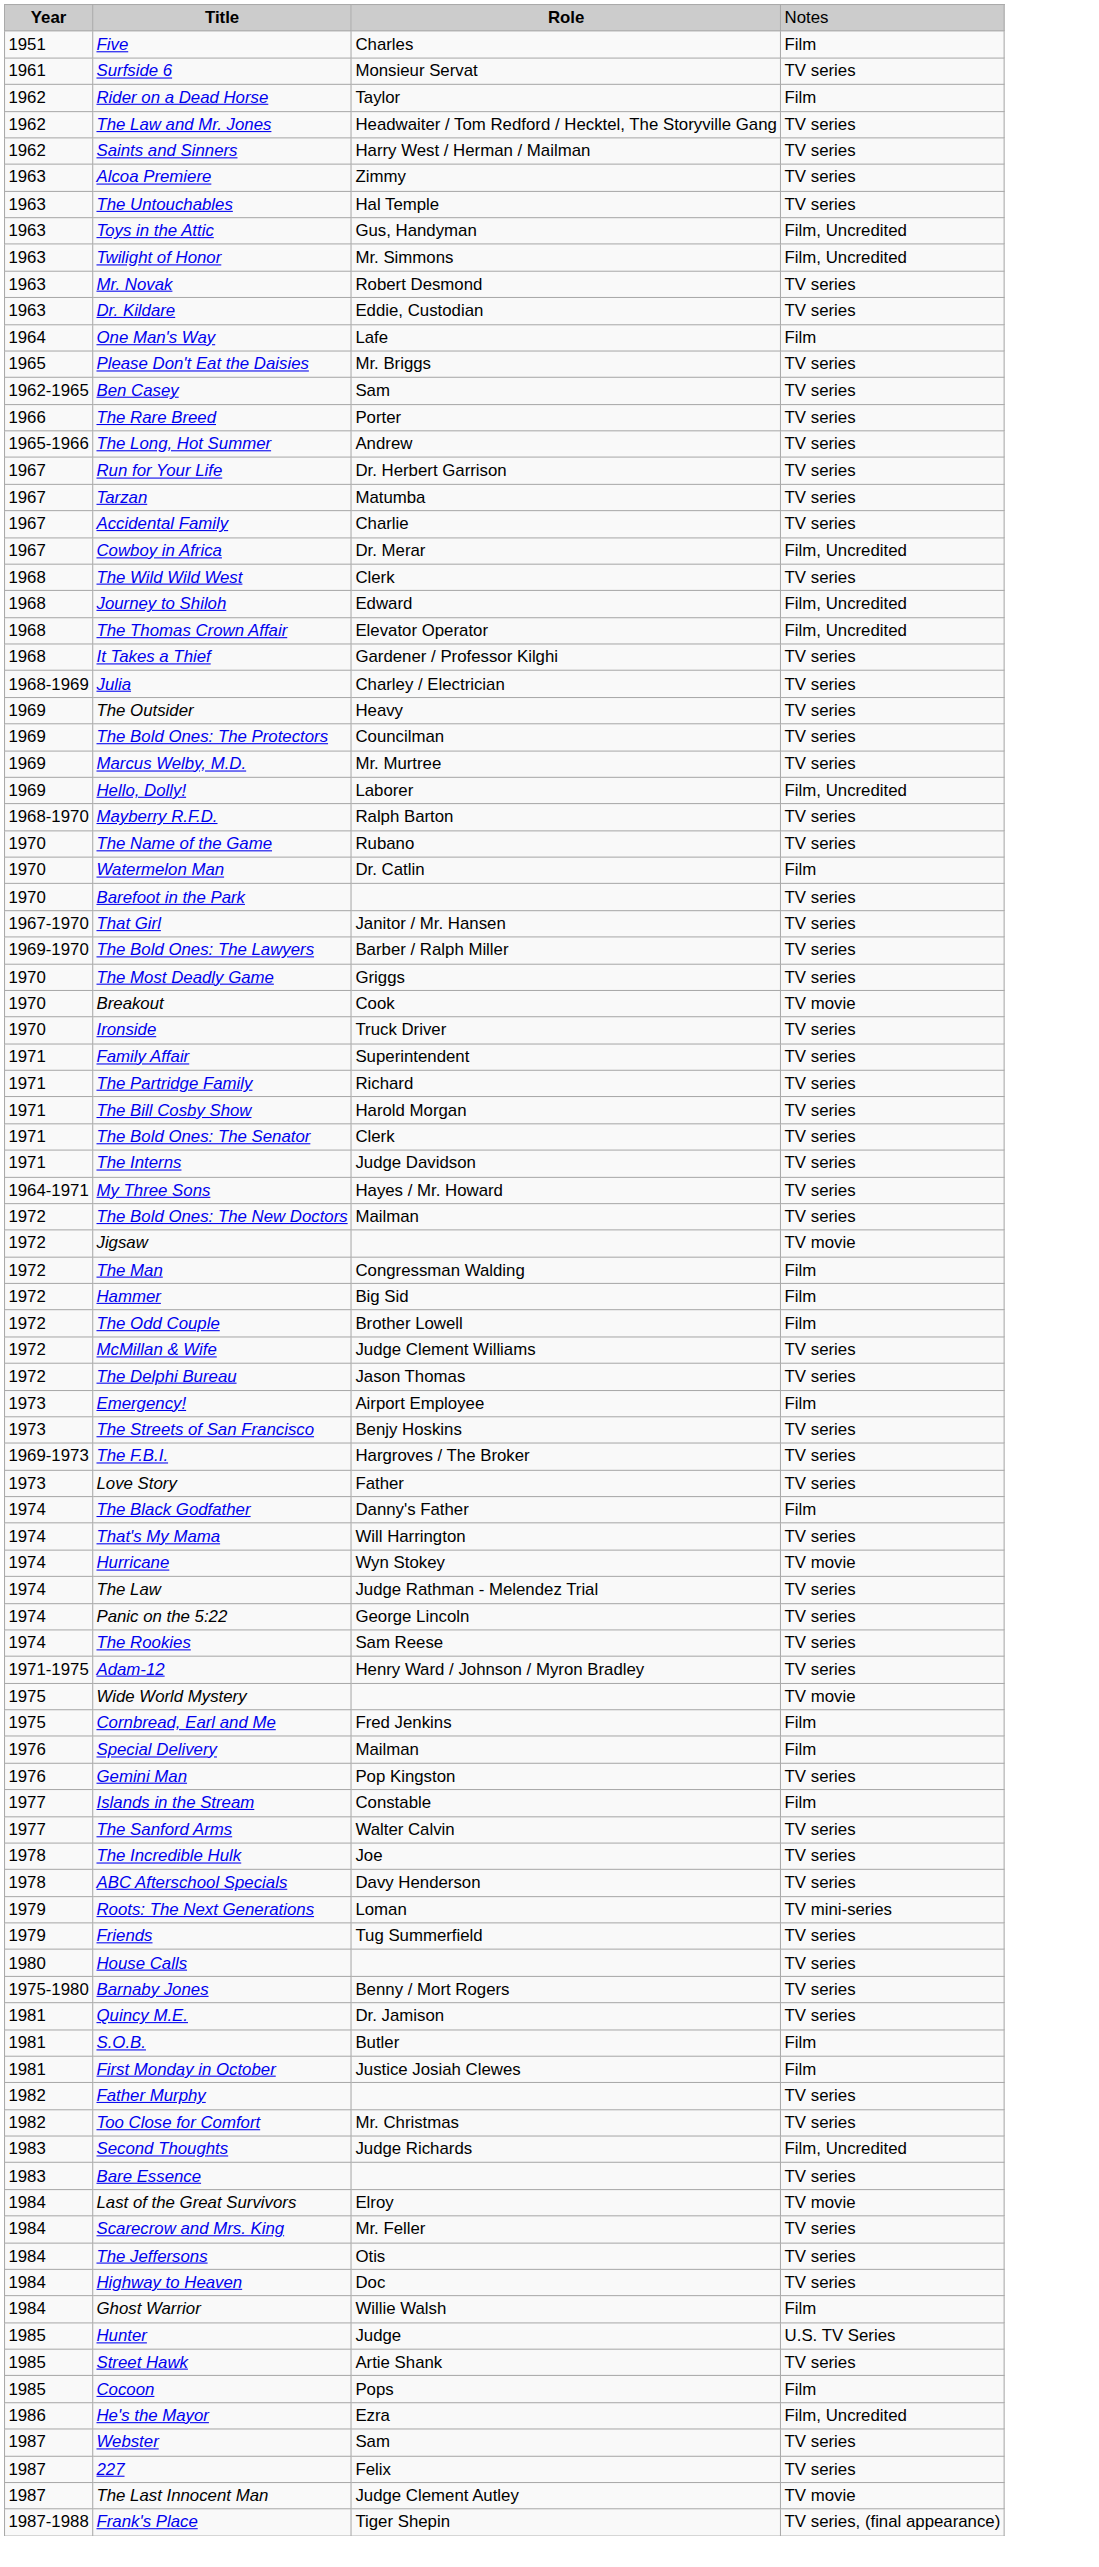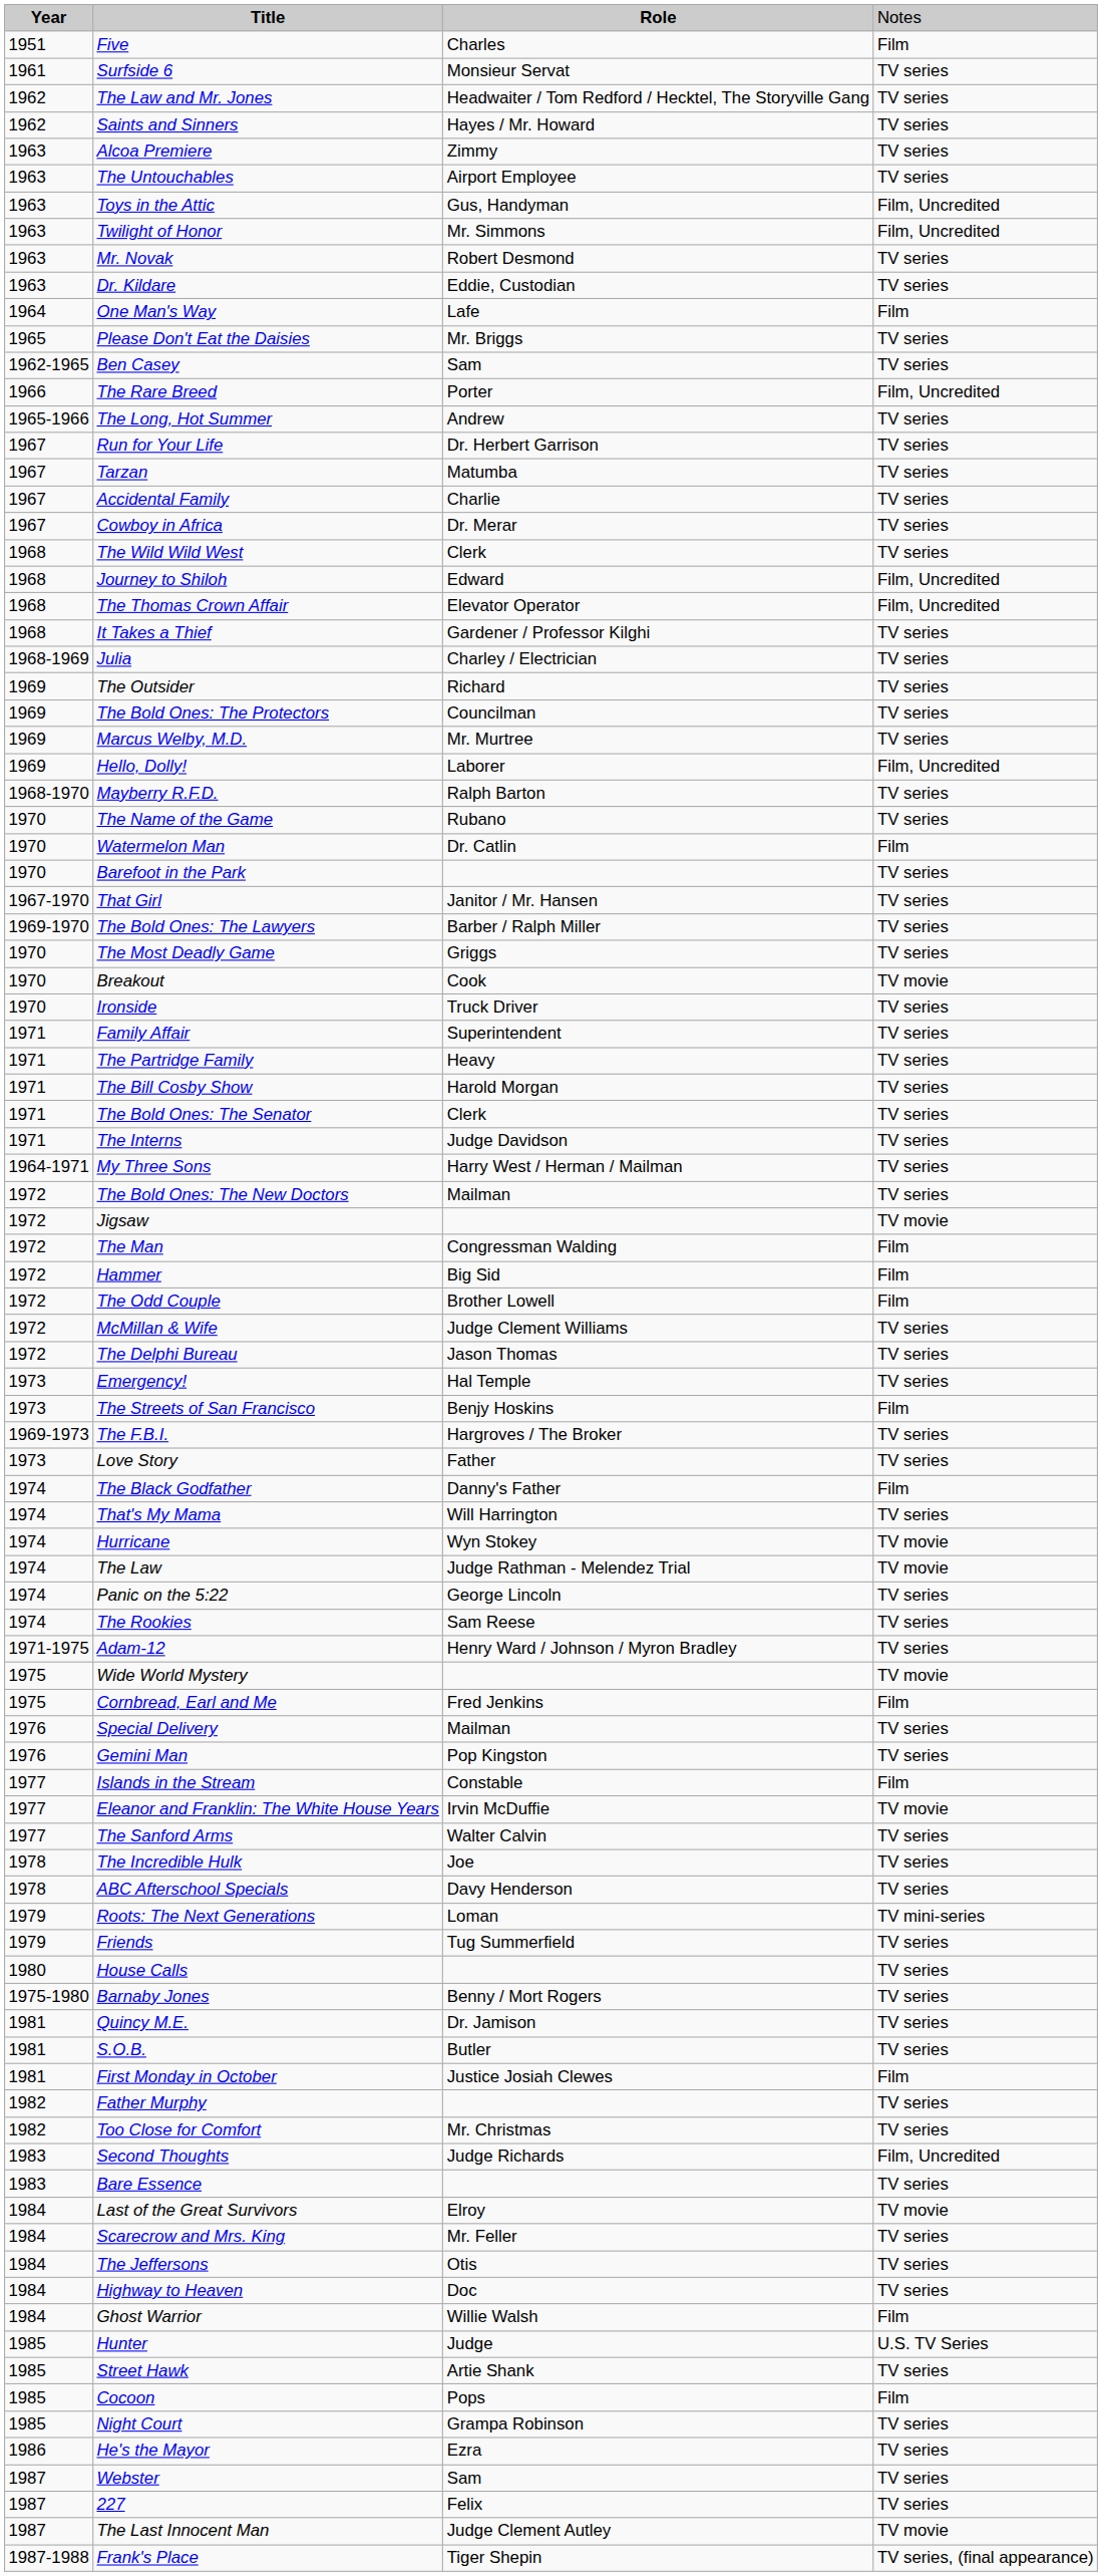 <table class="wikitable" | border="2" cellpadding="3" background: #f9f9f9;>
 <tr align="center">
 </tr>
 <tr>
 <th style="background:#CCCCCC;">Year</th>
 <th style="background:#CCCCCC;">Title</th>
 <th style="background:#CCCCCC;">Role</th>
 <td style="background:#CCCCCC;">Notes</td>
 </tr>
 <tr>
 <td>1951</td>
 <td><em><a href='#'>Five</a></em></td>
 <td>Charles</td>
 <td>Film</td>
 </tr>
 <tr>
 <td>1961</td>
 <td><em><a href='#'>Surfside 6</a></em></td>
 <td>Monsieur Servat</td>
 <td>TV series</td>
 </tr>
 <tr>
 <td>1962</td>
-<td><em><a href='#'>Rider on a Dead Horse</a></em></td>
-<td>Taylor</td>
-<td>Film</td>
-</tr>
-<tr>
-<td>1962</td>
 <td><em><a href='#'>The Law and Mr. Jones</a></em></td>
 <td>Headwaiter / Tom Redford / Hecktel, The Storyville Gang</td>
 <td>TV series</td>
 </tr>
 <tr>
 <td>1962</td>
 <td><em><a href='#'>Saints and Sinners</a></em></td>
-<td>Harry West / Herman / Mailman</td>
+<td>Hayes / Mr. Howard</td>
 <td>TV series</td>
 </tr>
 <tr>
 <td>1963</td>
 <td><em><a href='#'>Alcoa Premiere</a></em></td>
 <td>Zimmy</td>
 <td>TV series</td>
 </tr>
 <tr>
 <td>1963</td>
 <td><em><a href='#'>The Untouchables</a></em></td>
-<td>Hal Temple</td>
+<td>Airport Employee</td>
 <td>TV series</td>
 </tr>
 <tr>
 <td>1963</td>
 <td><em><a href='#'>Toys in the Attic</a></em></td>
 <td>Gus, Handyman</td>
 <td>Film, Uncredited</td>
 </tr>
 <tr>
 <td>1963</td>
 <td><em><a href='#'>Twilight of Honor</a></em></td>
 <td>Mr. Simmons</td>
 <td>Film, Uncredited</td>
 </tr>
 <tr>
 <td>1963</td>
 <td><em><a href='#'>Mr. Novak</a></em></td>
 <td>Robert Desmond</td>
 <td>TV series</td>
 </tr>
 <tr>
 <td>1963</td>
 <td><em><a href='#'>Dr. Kildare</a></em></td>
 <td>Eddie, Custodian</td>
 <td>TV series</td>
 </tr>
 <tr>
 <td>1964</td>
 <td><em><a href='#'>One Man's Way</a></em></td>
 <td>Lafe</td>
 <td>Film</td>
 </tr>
 <tr>
 <td>1965</td>
 <td><em><a href='#'>Please Don't Eat the Daisies</a></em></td>
 <td>Mr. Briggs</td>
 <td>TV series</td>
 </tr>
 <tr>
 <td>1962-1965</td>
 <td><em><a href='#'>Ben Casey</a></em></td>
 <td>Sam</td>
 <td>TV series</td>
 </tr>
 <tr>
 <td>1966</td>
 <td><em><a href='#'>The Rare Breed</a></em></td>
 <td>Porter</td>
-<td>TV series</td>
+<td>Film, Uncredited</td>
 </tr>
 <tr>
 <td>1965-1966</td>
 <td><em><a href='#'>The Long, Hot Summer</a></em></td>
 <td>Andrew</td>
 <td>TV series</td>
 </tr>
 <tr>
 <td>1967</td>
 <td><em><a href='#'>Run for Your Life</a></em></td>
 <td>Dr. Herbert Garrison</td>
 <td>TV series</td>
 </tr>
 <tr>
 <td>1967</td>
 <td><em><a href='#'>Tarzan</a></em></td>
 <td>Matumba</td>
 <td>TV series</td>
 </tr>
 <tr>
 <td>1967</td>
 <td><em><a href='#'>Accidental Family</a></em></td>
 <td>Charlie</td>
 <td>TV series</td>
 </tr>
 <tr>
 <td>1967</td>
 <td><em><a href='#'>Cowboy in Africa</a></em></td>
 <td>Dr. Merar</td>
-<td>Film, Uncredited</td>
+<td>TV series</td>
 </tr>
 <tr>
 <td>1968</td>
 <td><em><a href='#'>The Wild Wild West</a></em></td>
 <td>Clerk</td>
 <td>TV series</td>
 </tr>
 <tr>
 <td>1968</td>
 <td><em><a href='#'>Journey to Shiloh</a></em></td>
 <td>Edward</td>
 <td>Film, Uncredited</td>
 </tr>
 <tr>
 <td>1968</td>
 <td><em><a href='#'>The Thomas Crown Affair</a></em></td>
 <td>Elevator Operator</td>
 <td>Film, Uncredited</td>
 </tr>
 <tr>
 <td>1968</td>
 <td><em><a href='#'>It Takes a Thief</a></em></td>
 <td>Gardener / Professor Kilghi</td>
 <td>TV series</td>
 </tr>
 <tr>
 <td>1968-1969</td>
 <td><em><a href='#'>Julia</a></em></td>
 <td>Charley / Electrician</td>
 <td>TV series</td>
 </tr>
 <tr>
 <td>1969</td>
 <td><em>The Outsider</em></td>
-<td>Heavy</td>
+<td>Richard</td>
 <td>TV series</td>
 </tr>
 <tr>
 <td>1969</td>
 <td><em><a href='#'>The Bold Ones: The Protectors</a></em></td>
 <td>Councilman</td>
 <td>TV series</td>
 </tr>
 <tr>
 <td>1969</td>
 <td><em><a href='#'>Marcus Welby, M.D.</a></em></td>
 <td>Mr. Murtree</td>
 <td>TV series</td>
 </tr>
 <tr>
 <td>1969</td>
 <td><em><a href='#'>Hello, Dolly!</a></em></td>
 <td>Laborer</td>
 <td>Film, Uncredited</td>
 </tr>
 <tr>
 <td>1968-1970</td>
 <td><em><a href='#'>Mayberry R.F.D.</a></em></td>
 <td>Ralph Barton</td>
 <td>TV series</td>
 </tr>
 <tr>
 <td>1970</td>
 <td><em><a href='#'>The Name of the Game</a></em></td>
 <td>Rubano</td>
 <td>TV series</td>
 </tr>
 <tr>
 <td>1970</td>
 <td><em><a href='#'>Watermelon Man</a></em></td>
 <td>Dr. Catlin</td>
 <td>Film</td>
 </tr>
 <tr>
 <td>1970</td>
 <td><em><a href='#'>Barefoot in the Park</a></em></td>
 <td></td>
 <td>TV series</td>
 </tr>
 <tr>
 <td>1967-1970</td>
 <td><em><a href='#'>That Girl</a></em></td>
 <td>Janitor / Mr. Hansen</td>
 <td>TV series</td>
 </tr>
 <tr>
 <td>1969-1970</td>
 <td><em><a href='#'>The Bold Ones: The Lawyers</a></em></td>
 <td>Barber / Ralph Miller</td>
 <td>TV series</td>
 </tr>
 <tr>
 <td>1970</td>
 <td><em><a href='#'>The Most Deadly Game</a></em></td>
 <td>Griggs</td>
 <td>TV series</td>
 </tr>
 <tr>
 <td>1970</td>
 <td><em>Breakout</em></td>
 <td>Cook</td>
 <td>TV movie</td>
 </tr>
 <tr>
 <td>1970</td>
 <td><em><a href='#'>Ironside</a></em></td>
 <td>Truck Driver</td>
 <td>TV series</td>
 </tr>
 <tr>
 <td>1971</td>
 <td><em><a href='#'>Family Affair</a></em></td>
 <td>Superintendent</td>
 <td>TV series</td>
 </tr>
 <tr>
 <td>1971</td>
 <td><em><a href='#'>The Partridge Family</a></em></td>
-<td>Richard</td>
+<td>Heavy</td>
 <td>TV series</td>
 </tr>
 <tr>
 <td>1971</td>
 <td><em><a href='#'>The Bill Cosby Show</a></em></td>
 <td>Harold Morgan</td>
 <td>TV series</td>
 </tr>
 <tr>
 <td>1971</td>
 <td><em><a href='#'>The Bold Ones: The Senator</a></em></td>
 <td>Clerk</td>
 <td>TV series</td>
 </tr>
 <tr>
 <td>1971</td>
 <td><em><a href='#'>The Interns</a></em></td>
 <td>Judge Davidson</td>
 <td>TV series</td>
 </tr>
 <tr>
 <td>1964-1971</td>
 <td><em><a href='#'>My Three Sons</a></em></td>
-<td>Hayes / Mr. Howard</td>
+<td>Harry West / Herman / Mailman</td>
 <td>TV series</td>
 </tr>
 <tr>
 <td>1972</td>
 <td><em><a href='#'>The Bold Ones: The New Doctors</a></em></td>
 <td>Mailman</td>
 <td>TV series</td>
 </tr>
 <tr>
 <td>1972</td>
 <td><em>Jigsaw</em></td>
 <td></td>
 <td>TV movie</td>
 </tr>
 <tr>
 <td>1972</td>
 <td><em><a href='#'>The Man</a></em></td>
 <td>Congressman Walding</td>
 <td>Film</td>
 </tr>
 <tr>
 <td>1972</td>
 <td><em><a href='#'>Hammer</a></em></td>
 <td>Big Sid</td>
 <td>Film</td>
 </tr>
 <tr>
 <td>1972</td>
 <td><em><a href='#'>The Odd Couple</a></em></td>
 <td>Brother Lowell</td>
 <td>Film</td>
 </tr>
 <tr>
 <td>1972</td>
 <td><em><a href='#'>McMillan & Wife</a></em></td>
 <td>Judge Clement Williams</td>
 <td>TV series</td>
 </tr>
 <tr>
 <td>1972</td>
 <td><em><a href='#'>The Delphi Bureau</a></em></td>
 <td>Jason Thomas</td>
 <td>TV series</td>
 </tr>
 <tr>
 <td>1973</td>
 <td><em><a href='#'>Emergency!</a></em></td>
-<td>Airport Employee</td>
-<td>Film</td>
+<td>Hal Temple</td>
+<td>TV series</td>
 </tr>
 <tr>
 <td>1973</td>
 <td><em><a href='#'>The Streets of San Francisco</a></em></td>
 <td>Benjy Hoskins</td>
-<td>TV series</td>
+<td>Film</td>
 </tr>
 <tr>
 <td>1969-1973</td>
 <td><em><a href='#'>The F.B.I.</a></em></td>
 <td>Hargroves / The Broker</td>
 <td>TV series</td>
 </tr>
 <tr>
 <td>1973</td>
 <td><em>Love Story</em></td>
 <td>Father</td>
 <td>TV series</td>
 </tr>
 <tr>
 <td>1974</td>
 <td><em><a href='#'>The Black Godfather</a></em></td>
 <td>Danny's Father</td>
 <td>Film</td>
 </tr>
 <tr>
 <td>1974</td>
 <td><em><a href='#'>That's My Mama</a></em></td>
 <td>Will Harrington</td>
 <td>TV series</td>
 </tr>
 <tr>
 <td>1974</td>
 <td><em><a href='#'>Hurricane</a></em></td>
 <td>Wyn Stokey</td>
 <td>TV movie</td>
 </tr>
 <tr>
 <td>1974</td>
 <td><em>The Law</em></td>
 <td>Judge Rathman - Melendez Trial</td>
-<td>TV series</td>
+<td>TV movie</td>
 </tr>
 <tr>
 <td>1974</td>
 <td><em>Panic on the 5:22</em></td>
 <td>George Lincoln</td>
 <td>TV series</td>
 </tr>
 <tr>
 <td>1974</td>
 <td><em><a href='#'>The Rookies</a></em></td>
 <td>Sam Reese</td>
 <td>TV series</td>
 </tr>
 <tr>
 <td>1971-1975</td>
 <td><em><a href='#'>Adam-12</a></em></td>
 <td>Henry Ward / Johnson / Myron Bradley</td>
 <td>TV series</td>
 </tr>
 <tr>
 <td>1975</td>
 <td><em>Wide World Mystery</em></td>
 <td></td>
 <td>TV movie</td>
 </tr>
 <tr>
 <td>1975</td>
 <td><em><a href='#'>Cornbread, Earl and Me</a></em></td>
 <td>Fred Jenkins</td>
 <td>Film</td>
 </tr>
 <tr>
 <td>1976</td>
 <td><em><a href='#'>Special Delivery</a></em></td>
 <td>Mailman</td>
-<td>Film</td>
+<td>TV series</td>
 </tr>
 <tr>
 <td>1976</td>
 <td><em><a href='#'>Gemini Man</a></em></td>
 <td>Pop Kingston</td>
 <td>TV series</td>
 </tr>
 <tr>
 <td>1977</td>
 <td><em><a href='#'>Islands in the Stream</a></em></td>
 <td>Constable</td>
 <td>Film</td>
+</tr>
+<tr>
+<td>1977</td>
+<td><em><a href='#'>Eleanor and Franklin: The White House Years</a></em></td>
+<td>Irvin McDuffie</td>
+<td>TV movie</td>
 </tr>
 <tr>
 <td>1977</td>
 <td><em><a href='#'>The Sanford Arms</a></em></td>
 <td>Walter Calvin</td>
 <td>TV series</td>
 </tr>
 <tr>
 <td>1978</td>
 <td><em><a href='#'>The Incredible Hulk</a></em></td>
 <td>Joe</td>
 <td>TV series</td>
 </tr>
 <tr>
 <td>1978</td>
 <td><em><a href='#'>ABC Afterschool Specials</a></em></td>
 <td>Davy Henderson</td>
 <td>TV series</td>
 </tr>
 <tr>
 <td>1979</td>
 <td><em><a href='#'>Roots: The Next Generations</a></em></td>
 <td>Loman</td>
 <td>TV mini-series</td>
 </tr>
 <tr>
 <td>1979</td>
 <td><em><a href='#'>Friends</a></em></td>
 <td>Tug Summerfield</td>
 <td>TV series</td>
 </tr>
 <tr>
 <td>1980</td>
 <td><em><a href='#'>House Calls</a></em></td>
 <td></td>
 <td>TV series</td>
 </tr>
 <tr>
 <td>1975-1980</td>
 <td><em><a href='#'>Barnaby Jones</a></em></td>
 <td>Benny / Mort Rogers</td>
 <td>TV series</td>
 </tr>
 <tr>
 <td>1981</td>
 <td><em><a href='#'>Quincy M.E.</a></em></td>
 <td>Dr. Jamison</td>
 <td>TV series</td>
 </tr>
 <tr>
 <td>1981</td>
 <td><em><a href='#'>S.O.B.</a></em></td>
 <td>Butler</td>
-<td>Film</td>
+<td>TV series</td>
 </tr>
 <tr>
 <td>1981</td>
 <td><em><a href='#'>First Monday in October</a></em></td>
 <td>Justice Josiah Clewes</td>
 <td>Film</td>
 </tr>
 <tr>
 <td>1982</td>
 <td><em><a href='#'>Father Murphy</a></em></td>
 <td></td>
 <td>TV series</td>
 </tr>
 <tr>
 <td>1982</td>
 <td><em><a href='#'>Too Close for Comfort</a></em></td>
 <td>Mr. Christmas</td>
 <td>TV series</td>
 </tr>
 <tr>
 <td>1983</td>
 <td><em><a href='#'>Second Thoughts</a></em></td>
 <td>Judge Richards</td>
 <td>Film, Uncredited</td>
 </tr>
 <tr>
 <td>1983</td>
 <td><em><a href='#'>Bare Essence</a></em></td>
 <td></td>
 <td>TV series</td>
 </tr>
 <tr>
 <td>1984</td>
 <td><em>Last of the Great Survivors</em></td>
 <td>Elroy</td>
 <td>TV movie</td>
 </tr>
 <tr>
 <td>1984</td>
 <td><em><a href='#'>Scarecrow and Mrs. King</a></em></td>
 <td>Mr. Feller</td>
 <td>TV series</td>
 </tr>
 <tr>
 <td>1984</td>
 <td><em><a href='#'>The Jeffersons</a></em></td>
 <td>Otis</td>
 <td>TV series</td>
 </tr>
 <tr>
 <td>1984</td>
 <td><em><a href='#'>Highway to Heaven</a></em></td>
 <td>Doc</td>
 <td>TV series</td>
 </tr>
 <tr>
 <td>1984</td>
 <td><em>Ghost Warrior</em></td>
 <td>Willie Walsh</td>
 <td>Film</td>
 </tr>
 <tr>
 <td>1985</td>
 <td><em><a href='#'>Hunter</a></em></td>
 <td>Judge</td>
 <td>U.S. TV Series</td>
 </tr>
 <tr>
 <td>1985</td>
 <td><em><a href='#'>Street Hawk</a></em></td>
 <td>Artie Shank</td>
 <td>TV series</td>
 </tr>
 <tr>
 <td>1985</td>
 <td><em><a href='#'>Cocoon</a></em></td>
 <td>Pops</td>
 <td>Film</td>
 </tr>
 <tr>
+<td>1985</td>
+<td><em><a href='#'>Night Court</a></em></td>
+<td>Grampa Robinson</td>
+<td>TV series</td>
+</tr>
+<tr>
 <td>1986</td>
 <td><em><a href='#'>He's the Mayor</a></em></td>
 <td>Ezra</td>
-<td>Film, Uncredited</td>
+<td>TV series</td>
 </tr>
 <tr>
 <td>1987</td>
 <td><em><a href='#'>Webster</a></em></td>
 <td>Sam</td>
 <td>TV series</td>
 </tr>
 <tr>
 <td>1987</td>
 <td><em><a href='#'>227</a></em></td>
 <td>Felix</td>
 <td>TV series</td>
 </tr>
 <tr>
 <td>1987</td>
 <td><em>The Last Innocent Man</em></td>
 <td>Judge Clement Autley</td>
 <td>TV movie</td>
 </tr>
 <tr>
 <td>1987-1988</td>
 <td><em><a href='#'>Frank's Place</a></em></td>
 <td>Tiger Shepin</td>
 <td>TV series, (final appearance)</td>
 </tr>
 </table>
